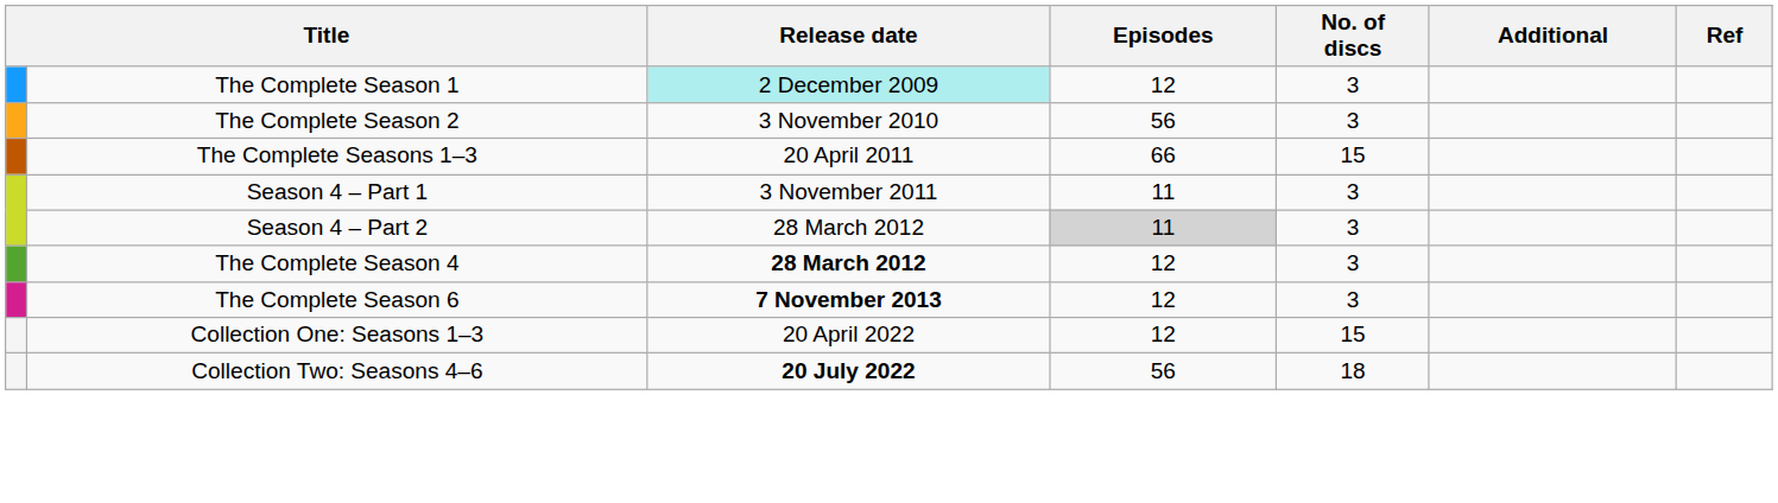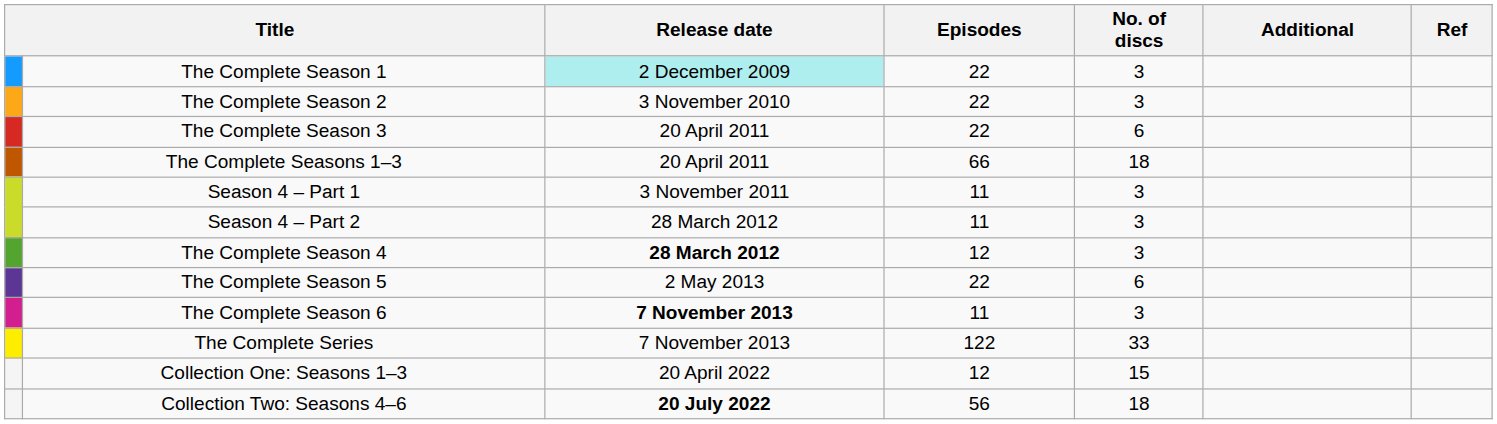 <table class="wikitable" style="width:99%; text-align:center;">
 <tr>
 <th colspan="2">Title</th>
 <th>Release date</th>
 <th>Episodes</th>
 <th>No. of<br>discs</th>
 <th>Additional</th>
 <th>Ref</th>
 </tr>
 <tr>
 <td style="background:#149bff;"></td>
 <td>The Complete Season 1</td>
 <td style="background: paleturquoise;">2 December 2009</td>
-<td>12</td>
+<td>22</td>
 <td>3</td>
 <td><br></td>
 <td></td>
 </tr>
 <tr>
 <td style="background:#fda817;"></td>
 <td>The Complete Season 2</td>
 <td>3 November 2010</td>
-<td>56</td>
+<td>22</td>
 <td>3</td>
+<td><br></td>
+<td></td>
+</tr>
+<tr>
+<td style="background:#d62922;"></td>
+<td>The Complete Season 3</td>
+<td>20 April 2011</td>
+<td>22</td>
+<td>6</td>
 <td><br></td>
 <td></td>
 </tr>
 <tr>
 <td style="background:#BF5700;"></td>
 <td>The Complete Seasons 1–3</td>
 <td>20 April 2011</td>
 <td>66</td>
-<td>15</td>
+<td>18</td>
 <td><br></td>
 <td></td>
 </tr>
 <tr>
 <td rowspan="2" style="background:#cadb2a;"></td>
 <td>Season 4 – Part 1</td>
 <td>3 November 2011</td>
 <td>11</td>
 <td>3</td>
 <td><br></td>
 <td></td>
 </tr>
 <tr>
 <td>Season 4 – Part 2</td>
 <td>28 March 2012</td>
-<td style="background: lightgrey;">11</td>
+<td>11</td>
 <td>3</td>
 <td><br></td>
 <td></td>
 </tr>
 <tr>
 <td style="background:#54a52f;"></td>
 <td>The Complete Season 4</td>
 <td><strong>28 March 2012</strong></td>
 <td>12</td>
 <td>3</td>
 <td><br></td>
 <td></td>
 </tr>
 <tr>
+<td style="background:#5b3695;"></td>
+<td>The Complete Season 5</td>
+<td>2 May 2013</td>
+<td>22</td>
+<td>6</td>
+<td><br></td>
+<td></td>
+</tr>
+<tr>
 <td style="background:#d31e8f;"></td>
 <td>The Complete Season 6</td>
 <td><strong>7 November 2013</strong></td>
-<td>12</td>
+<td>11</td>
 <td>3</td>
+<td><br></td>
+<td></td>
+</tr>
+<tr>
+<td style="background:#FDEE00;"></td>
+<td>The Complete Series</td>
+<td>7 November 2013</td>
+<td>122</td>
+<td>33</td>
 <td><br></td>
 <td></td>
 </tr>
 <tr>
 <td style="background:#F5F5F5;"></td>
 <td>Collection One: Seasons 1–3</td>
 <td>20 April 2022</td>
 <td>12</td>
 <td>15</td>
 <td><br></td>
 <td></td>
 </tr>
 <tr>
 <td style="background:#F5F5F5;"></td>
 <td>Collection Two: Seasons 4–6</td>
 <td><strong>20 July 2022</strong></td>
 <td>56</td>
 <td>18</td>
 <td><br></td>
 <td></td>
 </tr>
 </table>
